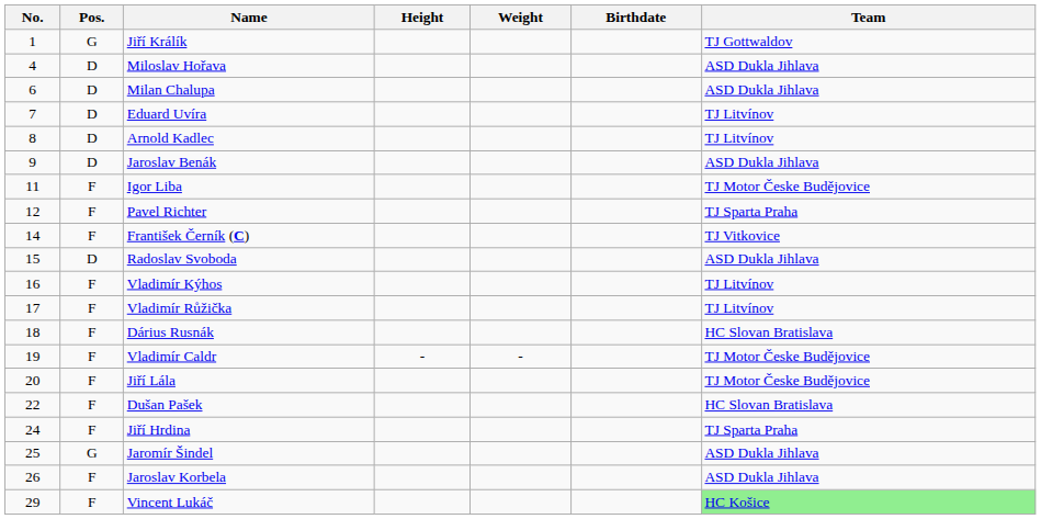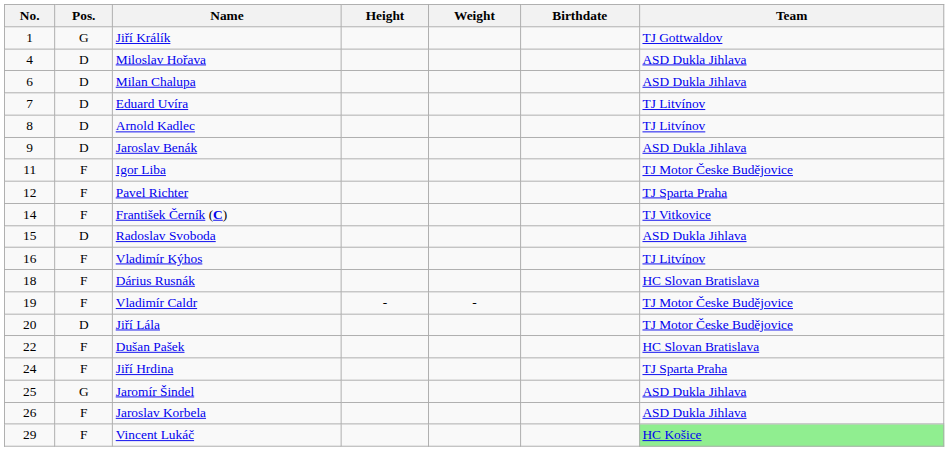 <table class="wikitable sortable" width="80%" style="font-size: 90%; text-align: center;">
 <tr>
 <th>No.</th>
 <th>Pos.</th>
 <th>Name</th>
 <th>Height</th>
 <th>Weight</th>
 <th>Birthdate</th>
 <th>Team</th>
 </tr>
 <tr>
 <td>1</td>
 <td>G</td>
 <td style="text-align:left;"><a href='#'>Jiří Králík</a></td>
 <td></td>
 <td></td>
 <td style="text-align:right;"></td>
 <td style="text-align:left;"> <a href='#'>TJ Gottwaldov</a></td>
 </tr>
 <tr>
 <td>4</td>
 <td>D</td>
 <td style="text-align:left;"><a href='#'>Miloslav Hořava</a></td>
 <td></td>
 <td></td>
 <td style="text-align:right;"></td>
 <td style="text-align:left;"> <a href='#'>ASD Dukla Jihlava</a></td>
 </tr>
 <tr>
 <td>6</td>
 <td>D</td>
 <td style="text-align:left;"><a href='#'>Milan Chalupa</a></td>
 <td></td>
 <td></td>
 <td style="text-align:right;"></td>
 <td style="text-align:left;"> <a href='#'>ASD Dukla Jihlava</a></td>
 </tr>
 <tr>
 <td>7</td>
 <td>D</td>
 <td style="text-align:left;"><a href='#'>Eduard Uvíra</a></td>
 <td></td>
 <td></td>
 <td style="text-align:right;"></td>
 <td style="text-align:left;"> <a href='#'>TJ Litvínov</a></td>
 </tr>
 <tr>
 <td>8</td>
 <td>D</td>
 <td style="text-align:left;"><a href='#'>Arnold Kadlec</a></td>
 <td></td>
 <td></td>
 <td style="text-align:right;"></td>
 <td style="text-align:left;"> <a href='#'>TJ Litvínov</a></td>
 </tr>
 <tr>
 <td>9</td>
 <td>D</td>
 <td style="text-align:left;"><a href='#'>Jaroslav Benák</a></td>
 <td></td>
 <td></td>
 <td style="text-align:right;"></td>
 <td style="text-align:left;"> <a href='#'>ASD Dukla Jihlava</a></td>
 </tr>
 <tr>
 <td>11</td>
 <td>F</td>
 <td style="text-align:left;"><a href='#'>Igor Liba</a></td>
 <td></td>
 <td></td>
 <td style="text-align:right;"></td>
 <td style="text-align:left;"> <a href='#'>TJ Motor Česke Budějovice</a></td>
 </tr>
 <tr>
 <td>12</td>
 <td>F</td>
 <td style="text-align:left;"><a href='#'>Pavel Richter</a></td>
 <td></td>
 <td></td>
 <td style="text-align:right;"></td>
 <td style="text-align:left;"> <a href='#'>TJ Sparta Praha</a></td>
 </tr>
 <tr>
 <td>14</td>
 <td>F</td>
 <td style="text-align:left;"><a href='#'>František Černík</a> (<strong><a href='#'>C</a></strong>)</td>
 <td></td>
 <td></td>
 <td style="text-align:right;"></td>
 <td style="text-align:left;"> <a href='#'>TJ Vitkovice</a></td>
 </tr>
 <tr>
 <td>15</td>
 <td>D</td>
 <td style="text-align:left;"><a href='#'>Radoslav Svoboda</a></td>
 <td></td>
 <td></td>
 <td style="text-align:right;"></td>
 <td style="text-align:left;"> <a href='#'>ASD Dukla Jihlava</a></td>
 </tr>
 <tr>
 <td>16</td>
 <td>F</td>
 <td style="text-align:left;"><a href='#'>Vladimír Kýhos</a></td>
 <td></td>
 <td></td>
 <td style="text-align:right;"></td>
 <td style="text-align:left;"> <a href='#'>TJ Litvínov</a></td>
 </tr>
 <tr>
-<td>17</td>
-<td>F</td>
-<td style="text-align:left;"><a href='#'>Vladimír Růžička</a></td>
-<td></td>
-<td></td>
-<td style="text-align:right;"></td>
-<td style="text-align:left;"> <a href='#'>TJ Litvínov</a></td>
-</tr>
-<tr>
 <td>18</td>
 <td>F</td>
 <td style="text-align:left;"><a href='#'>Dárius Rusnák</a></td>
 <td></td>
 <td></td>
 <td style="text-align:right;"></td>
 <td style="text-align:left;"> <a href='#'>HC Slovan Bratislava</a></td>
 </tr>
 <tr>
 <td>19</td>
 <td>F</td>
 <td style="text-align:left;"><a href='#'>Vladimír Caldr</a></td>
 <td>-</td>
 <td>-</td>
 <td style="text-align:right;"></td>
 <td style="text-align:left;"> <a href='#'>TJ Motor Česke Budějovice</a></td>
 </tr>
 <tr>
 <td>20</td>
-<td>F</td>
+<td>D</td>
 <td style="text-align:left;"><a href='#'>Jiří Lála</a></td>
 <td></td>
 <td></td>
 <td style="text-align:right;"></td>
 <td style="text-align:left;"> <a href='#'>TJ Motor Česke Budějovice</a></td>
 </tr>
 <tr>
 <td>22</td>
 <td>F</td>
 <td style="text-align:left;"><a href='#'>Dušan Pašek</a></td>
 <td></td>
 <td></td>
 <td style="text-align:right;"></td>
 <td style="text-align:left;"> <a href='#'>HC Slovan Bratislava</a></td>
 </tr>
 <tr>
 <td>24</td>
 <td>F</td>
 <td style="text-align:left;"><a href='#'>Jiří Hrdina</a></td>
 <td></td>
 <td></td>
 <td style="text-align:right;"></td>
 <td style="text-align:left;"> <a href='#'>TJ Sparta Praha</a></td>
 </tr>
 <tr>
 <td>25</td>
 <td>G</td>
 <td style="text-align:left;"><a href='#'>Jaromír Šindel</a></td>
 <td></td>
 <td></td>
 <td style="text-align:right;"></td>
 <td style="text-align:left;"> <a href='#'>ASD Dukla Jihlava</a></td>
 </tr>
 <tr>
 <td>26</td>
 <td>F</td>
 <td style="text-align:left;"><a href='#'>Jaroslav Korbela</a></td>
 <td></td>
 <td></td>
 <td style="text-align:right;"></td>
 <td style="text-align:left;"> <a href='#'>ASD Dukla Jihlava</a></td>
 </tr>
 <tr>
 <td>29</td>
 <td>F</td>
 <td style="text-align:left;"><a href='#'>Vincent Lukáč</a></td>
 <td></td>
 <td></td>
 <td style="text-align:right;"></td>
 <td style="background: lightgreen; text-align:left;"> <a href='#'>HC Košice</a></td>
 </tr>
 </table>
